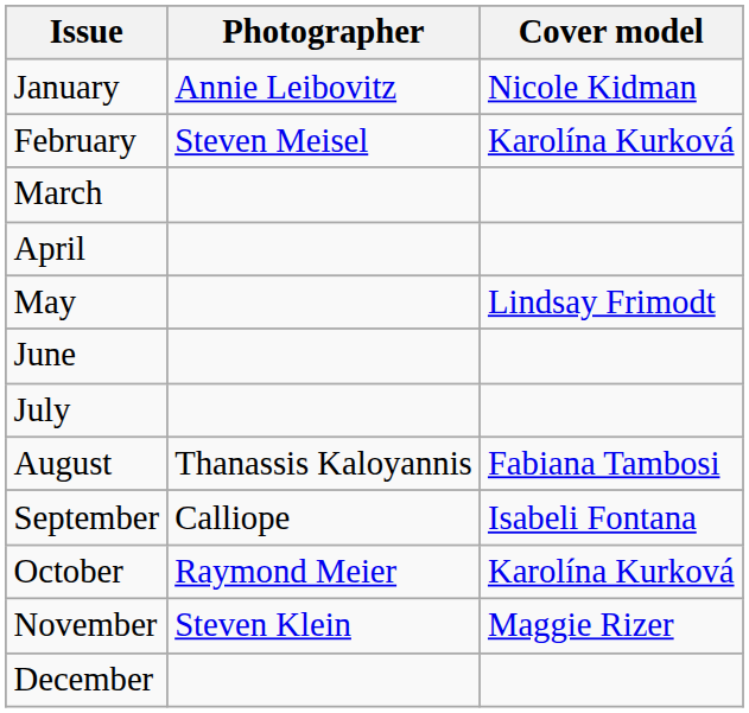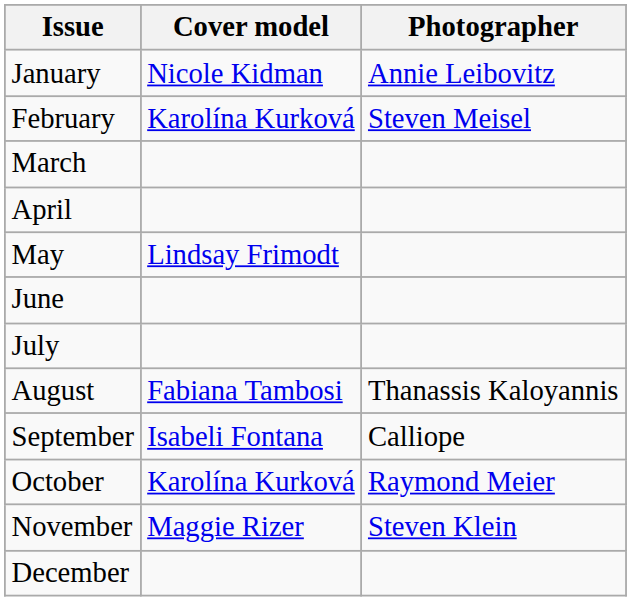 <table class="sortable wikitable">
 <tr>
 <th>Issue</th>
+<th>Cover model</th>
 <th>Photographer</th>
-<th>Cover model</th>
 </tr>
 <tr>
 <td>January</td>
+<td><a href='#'>Nicole Kidman</a></td>
 <td><a href='#'>Annie Leibovitz</a></td>
-<td><a href='#'>Nicole Kidman</a></td>
 </tr>
 <tr>
 <td>February</td>
+<td><a href='#'>Karolína Kurková</a></td>
 <td><a href='#'>Steven Meisel</a></td>
-<td><a href='#'>Karolína Kurková</a></td>
 </tr>
 <tr>
 <td>March</td>
 <td></td>
 <td></td>
 </tr>
 <tr>
 <td>April</td>
 <td></td>
 <td></td>
 </tr>
 <tr>
 <td>May</td>
+<td><a href='#'>Lindsay Frimodt</a></td>
 <td></td>
-<td><a href='#'>Lindsay Frimodt</a></td>
 </tr>
 <tr>
 <td>June</td>
 <td></td>
 <td></td>
 </tr>
 <tr>
 <td>July</td>
 <td></td>
 <td></td>
 </tr>
 <tr>
 <td>August</td>
+<td><a href='#'>Fabiana Tambosi</a></td>
 <td>Thanassis Kaloyannis</td>
-<td><a href='#'>Fabiana Tambosi</a></td>
 </tr>
 <tr>
 <td>September</td>
+<td><a href='#'>Isabeli Fontana</a></td>
 <td>Calliope</td>
-<td><a href='#'>Isabeli Fontana</a></td>
 </tr>
 <tr>
 <td>October</td>
+<td><a href='#'>Karolína Kurková</a></td>
 <td><a href='#'>Raymond Meier</a></td>
-<td><a href='#'>Karolína Kurková</a></td>
 </tr>
 <tr>
 <td>November</td>
+<td><a href='#'>Maggie Rizer</a></td>
 <td><a href='#'>Steven Klein</a></td>
-<td><a href='#'>Maggie Rizer</a></td>
 </tr>
 <tr>
 <td>December</td>
 <td></td>
 <td></td>
 </tr>
 </table>
